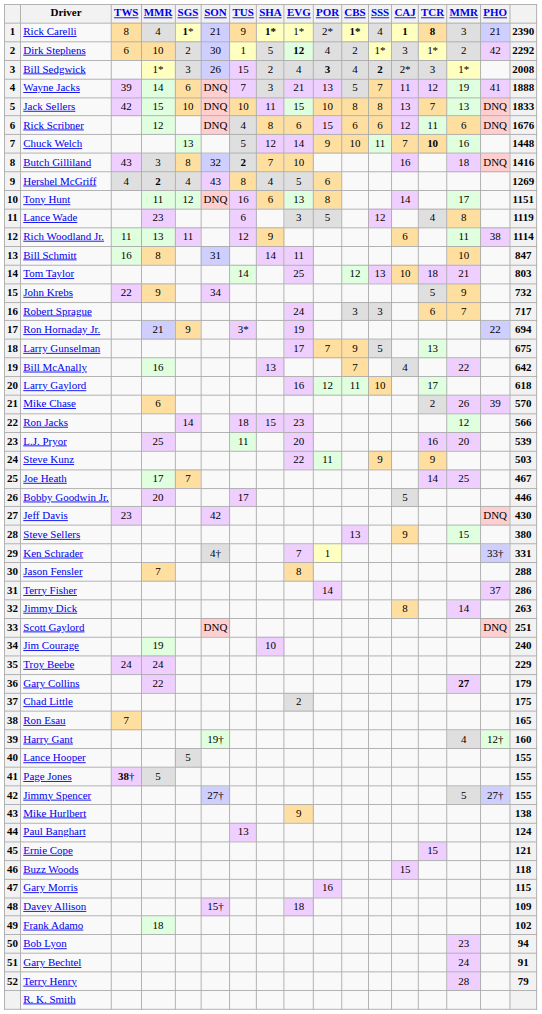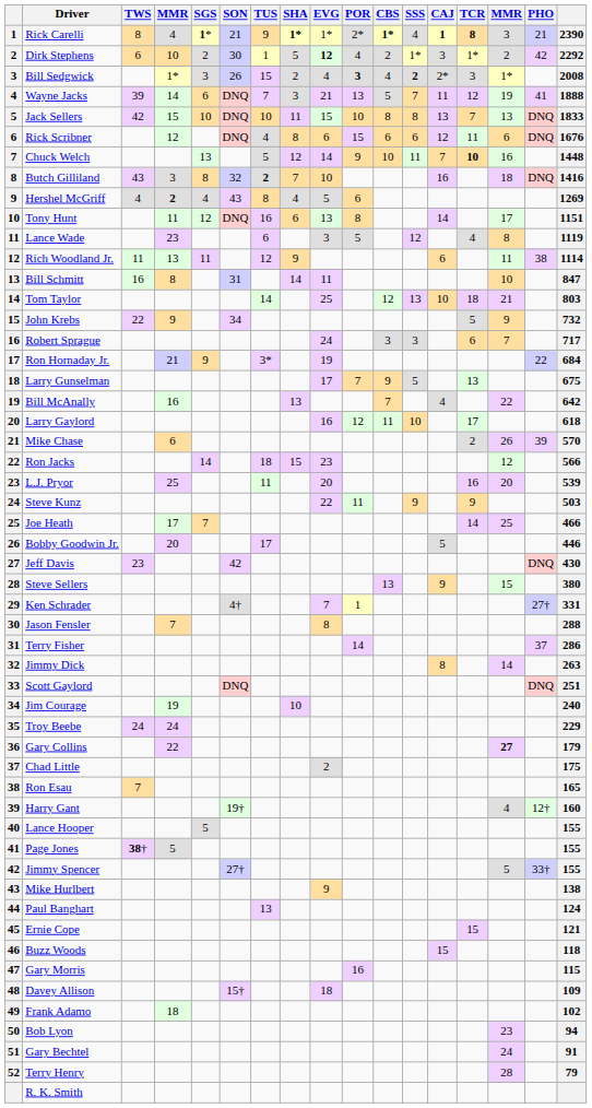 <table class="wikitable" style="font-size:77%; text-align:center">
 <tr>
 <th></th>
 <th>Driver</th>
 <th><a href='#'>TWS</a></th>
 <th><a href='#'>MMR</a></th>
 <th><a href='#'>SGS</a></th>
 <th><a href='#'>SON</a></th>
 <th><a href='#'>TUS</a></th>
 <th><a href='#'>SHA</a></th>
 <th><a href='#'>EVG</a></th>
 <th><a href='#'>POR</a></th>
 <th><a href='#'>CBS</a></th>
 <th><a href='#'>SSS</a></th>
 <th><a href='#'>CAJ</a></th>
 <th><a href='#'>TCR</a></th>
 <th><a href='#'>MMR</a></th>
 <th><a href='#'>PHO</a></th>
 <th></th>
 </tr>
 <tr>
 <th>1</th>
 <td align="left"><a href='#'>Rick Carelli</a></td>
 <td style="background-color:#FFDF9F";>8</td>
 <td style="background-color:#DFDFDF";>4</td>
 <td style="background-color:#FFFFBF";><strong>1</strong>*</td>
 <td style="background-color:#CFCFFF";>21</td>
 <td style="background-color:#FFDF9F";>9</td>
 <td style="background-color:#FFFFBF";><strong>1*</strong></td>
 <td style="background-color:#FFFFBF";>1*</td>
 <td style="background-color:#DFDFDF";>2*</td>
 <td style="background-color:#FFFFBF";><strong>1*</strong></td>
 <td style="background-color:#DFDFDF";>4</td>
 <td style="background-color:#FFFFBF";><strong>1</strong></td>
 <td style="background-color:#FFDF9F";><strong>8</strong></td>
 <td style="background-color:#DFDFDF";>3</td>
 <td style="background-color:#CFCFFF";>21</td>
 <th>2390</th>
 </tr>
 <tr>
 <th>2</th>
 <td align="left"><a href='#'>Dirk Stephens</a></td>
 <td style="background-color:#FFDF9F";>6</td>
 <td style="background-color:#FFDF9F";>10</td>
 <td style="background-color:#DFDFDF";>2</td>
 <td style="background-color:#CFCFFF";>30</td>
 <td style="background-color:#FFFFBF";>1</td>
 <td style="background-color:#DFDFDF";>5</td>
 <td style="background-color:#DFFFDF";><strong>12</strong></td>
 <td style="background-color:#DFDFDF";>4</td>
 <td style="background-color:#DFDFDF";>2</td>
 <td style="background-color:#FFFFBF";>1*</td>
 <td style="background-color:#DFDFDF";>3</td>
 <td style="background-color:#FFFFBF";>1*</td>
 <td style="background-color:#DFDFDF";>2</td>
 <td style="background-color:#EFCFFF";>42</td>
 <th>2292</th>
 </tr>
 <tr>
 <th>3</th>
 <td align="left"><a href='#'>Bill Sedgwick</a></td>
 <td></td>
 <td style="background-color:#FFFFBF";>1*</td>
 <td style="background-color:#DFDFDF";>3</td>
 <td style="background-color:#CFCFFF";>26</td>
 <td style="background-color:#EFCFFF";>15</td>
 <td style="background-color:#DFDFDF";>2</td>
 <td style="background-color:#DFDFDF";>4</td>
 <td style="background-color:#DFDFDF";><strong>3</strong></td>
 <td style="background-color:#DFDFDF";>4</td>
 <td style="background-color:#DFDFDF";><strong>2</strong></td>
 <td style="background-color:#DFDFDF";>2*</td>
 <td style="background-color:#DFDFDF";>3</td>
 <td style="background-color:#FFFFBF";>1*</td>
 <td></td>
 <th>2008</th>
 </tr>
 <tr>
 <th>4</th>
 <td align="left"><a href='#'>Wayne Jacks</a></td>
 <td style="background-color:#EFCFFF";>39</td>
 <td style="background-color:#DFFFDF";>14</td>
 <td style="background-color:#FFDF9F";>6</td>
 <td style="background-color:#FFCFCF";>DNQ</td>
 <td style="background-color:#EFCFFF";>7</td>
 <td style="background-color:#DFDFDF";>3</td>
 <td style="background-color:#EFCFFF";>21</td>
 <td style="background-color:#EFCFFF";>13</td>
 <td style="background-color:#DFDFDF";>5</td>
 <td style="background-color:#FFDF9F";>7</td>
 <td style="background-color:#EFCFFF";>11</td>
 <td style="background-color:#EFCFFF";>12</td>
 <td style="background-color:#DFFFDF";>19</td>
 <td style="background-color:#EFCFFF";>41</td>
 <th>1888</th>
 </tr>
 <tr>
 <th>5</th>
 <td align="left"><a href='#'>Jack Sellers</a></td>
 <td style="background-color:#EFCFFF";>42</td>
 <td style="background-color:#DFFFDF";>15</td>
 <td style="background-color:#FFDF9F";>10</td>
 <td style="background-color:#FFCFCF";>DNQ</td>
 <td style="background-color:#FFDF9F";>10</td>
 <td style="background-color:#EFCFFF";>11</td>
 <td style="background-color:#DFFFDF";>15</td>
 <td style="background-color:#FFDF9F";>10</td>
 <td style="background-color:#FFDF9F";>8</td>
 <td style="background-color:#FFDF9F";>8</td>
 <td style="background-color:#EFCFFF";>13</td>
 <td style="background-color:#FFDF9F";>7</td>
 <td style="background-color:#DFFFDF";>13</td>
 <td style="background-color:#FFCFCF";>DNQ</td>
 <th>1833</th>
 </tr>
 <tr>
 <th>6</th>
 <td align="left"><a href='#'>Rick Scribner</a></td>
 <td></td>
 <td style="background-color:#DFFFDF";>12</td>
 <td></td>
 <td style="background-color:#FFCFCF";>DNQ</td>
 <td style="background-color:#DFDFDF";>4</td>
 <td style="background-color:#FFDF9F";>8</td>
 <td style="background-color:#FFDF9F";>6</td>
 <td style="background-color:#EFCFFF";>15</td>
 <td style="background-color:#FFDF9F";>6</td>
 <td style="background-color:#FFDF9F";>6</td>
 <td style="background-color:#EFCFFF";>12</td>
 <td style="background-color:#DFFFDF";>11</td>
 <td style="background-color:#FFDF9F";>6</td>
 <td style="background-color:#FFCFCF";>DNQ</td>
 <th>1676</th>
 </tr>
 <tr>
 <th>7</th>
 <td align="left"><a href='#'>Chuck Welch</a></td>
 <td></td>
 <td></td>
 <td style="background-color:#DFFFDF";>13</td>
 <td></td>
 <td style="background-color:#DFDFDF";>5</td>
 <td style="background-color:#EFCFFF";>12</td>
 <td style="background-color:#EFCFFF";>14</td>
 <td style="background-color:#FFDF9F";>9</td>
 <td style="background-color:#FFDF9F";>10</td>
 <td style="background-color:#DFFFDF";>11</td>
 <td style="background-color:#FFDF9F";>7</td>
 <td style="background-color:#FFDF9F";><strong>10</strong></td>
 <td style="background-color:#DFFFDF";>16</td>
 <td></td>
 <th>1448</th>
 </tr>
 <tr>
 <th>8</th>
 <td align="left"><a href='#'>Butch Gilliland</a></td>
 <td style="background-color:#EFCFFF";>43</td>
 <td style="background-color:#DFDFDF";>3</td>
 <td style="background-color:#FFDF9F";>8</td>
 <td style="background-color:#CFCFFF";>32</td>
 <td style="background-color:#DFDFDF";><strong>2</strong></td>
 <td style="background-color:#FFDF9F";>7</td>
 <td style="background-color:#FFDF9F";>10</td>
 <td></td>
 <td></td>
 <td></td>
 <td style="background-color:#EFCFFF";>16</td>
 <td></td>
 <td style="background-color:#EFCFFF";>18</td>
 <td style="background-color:#FFCFCF";>DNQ</td>
 <th>1416</th>
 </tr>
 <tr>
 <th>9</th>
 <td align="left"><a href='#'>Hershel McGriff</a></td>
 <td style="background-color:#DFDFDF";>4</td>
 <td style="background-color:#DFDFDF";><strong>2</strong></td>
 <td style="background-color:#DFDFDF";>4</td>
 <td style="background-color:#EFCFFF";>43</td>
 <td style="background-color:#FFDF9F";>8</td>
 <td style="background-color:#DFDFDF";>4</td>
 <td style="background-color:#DFDFDF";>5</td>
 <td style="background-color:#FFDF9F";>6</td>
 <td></td>
 <td></td>
 <td></td>
 <td></td>
 <td></td>
 <td></td>
 <th>1269</th>
 </tr>
 <tr>
 <th>10</th>
 <td align="left"><a href='#'>Tony Hunt</a></td>
 <td></td>
 <td style="background-color:#DFFFDF";>11</td>
 <td style="background-color:#DFFFDF";>12</td>
 <td style="background-color:#FFCFCF";>DNQ</td>
 <td style="background-color:#EFCFFF";>16</td>
 <td style="background-color:#FFDF9F";>6</td>
 <td style="background-color:#DFFFDF";>13</td>
 <td style="background-color:#FFDF9F";>8</td>
 <td></td>
 <td></td>
 <td style="background-color:#EFCFFF";>14</td>
 <td></td>
 <td style="background-color:#DFFFDF";>17</td>
 <td></td>
 <th>1151</th>
 </tr>
 <tr>
 <th>11</th>
 <td align="left"><a href='#'>Lance Wade</a></td>
 <td></td>
 <td style="background-color:#EFCFFF";>23</td>
 <td></td>
 <td></td>
 <td style="background-color:#EFCFFF";>6</td>
 <td></td>
 <td style="background-color:#DFDFDF";>3</td>
 <td style="background-color:#DFDFDF";>5</td>
 <td></td>
 <td style="background-color:#EFCFFF";>12</td>
 <td></td>
 <td style="background-color:#DFDFDF";>4</td>
 <td style="background-color:#FFDF9F";>8</td>
 <td></td>
 <th>1119</th>
 </tr>
 <tr>
 <th>12</th>
 <td align="left"><a href='#'>Rich Woodland Jr.</a></td>
 <td style="background-color:#DFFFDF";>11</td>
 <td style="background-color:#DFFFDF";>13</td>
 <td style="background-color:#EFCFFF";>11</td>
 <td></td>
 <td style="background-color:#EFCFFF";>12</td>
 <td style="background-color:#FFDF9F";>9</td>
 <td></td>
 <td></td>
 <td></td>
 <td></td>
 <td style="background-color:#FFDF9F";>6</td>
 <td></td>
 <td style="background-color:#DFFFDF";>11</td>
 <td style="background-color:#EFCFFF";>38</td>
 <th>1114</th>
 </tr>
 <tr>
 <th>13</th>
 <td align="left"><a href='#'>Bill Schmitt</a></td>
 <td style="background-color:#DFFFDF";>16</td>
 <td style="background-color:#FFDF9F";>8</td>
 <td></td>
 <td style="background-color:#CFCFFF";>31</td>
 <td></td>
 <td style="background-color:#EFCFFF";>14</td>
 <td style="background-color:#EFCFFF";>11</td>
 <td></td>
 <td></td>
 <td></td>
 <td></td>
 <td></td>
 <td style="background-color:#FFDF9F";>10</td>
 <td></td>
 <th>847</th>
 </tr>
 <tr>
 <th>14</th>
 <td align="left"><a href='#'>Tom Taylor</a></td>
 <td></td>
 <td></td>
 <td></td>
 <td></td>
 <td style="background-color:#DFFFDF";>14</td>
 <td></td>
 <td style="background-color:#EFCFFF";>25</td>
 <td></td>
 <td style="background-color:#DFFFDF";>12</td>
 <td style="background-color:#EFCFFF";>13</td>
 <td style="background-color:#FFDF9F";>10</td>
 <td style="background-color:#EFCFFF";>18</td>
 <td style="background-color:#EFCFFF";>21</td>
 <td></td>
 <th>803</th>
 </tr>
 <tr>
 <th>15</th>
 <td align="left"><a href='#'>John Krebs</a></td>
 <td style="background-color:#EFCFFF";>22</td>
 <td style="background-color:#FFDF9F";>9</td>
 <td></td>
 <td style="background-color:#EFCFFF";>34</td>
 <td></td>
 <td></td>
 <td></td>
 <td></td>
 <td></td>
 <td></td>
 <td></td>
 <td style="background-color:#DFDFDF";>5</td>
 <td style="background-color:#FFDF9F";>9</td>
 <td></td>
 <th>732</th>
 </tr>
 <tr>
 <th>16</th>
 <td align="left"><a href='#'>Robert Sprague</a></td>
 <td></td>
 <td></td>
 <td></td>
 <td></td>
 <td></td>
 <td></td>
 <td style="background-color:#EFCFFF";>24</td>
 <td></td>
 <td style="background-color:#DFDFDF";>3</td>
 <td style="background-color:#DFDFDF";>3</td>
 <td></td>
 <td style="background-color:#FFDF9F";>6</td>
 <td style="background-color:#FFDF9F";>7</td>
 <td></td>
 <th>717</th>
 </tr>
 <tr>
 <th>17</th>
 <td align="left"><a href='#'>Ron Hornaday Jr.</a></td>
 <td></td>
 <td style="background-color:#CFCFFF";>21</td>
 <td style="background-color:#FFDF9F";>9</td>
 <td></td>
 <td style="background-color:#EFCFFF";>3*</td>
 <td></td>
 <td style="background-color:#EFCFFF";>19</td>
 <td></td>
 <td></td>
 <td></td>
 <td></td>
 <td></td>
 <td></td>
 <td style="background-color:#CFCFFF";>22</td>
-<th>694</th>
+<th>684</th>
 </tr>
 <tr>
 <th>18</th>
 <td align="left"><a href='#'>Larry Gunselman</a></td>
 <td></td>
 <td></td>
 <td></td>
 <td></td>
 <td></td>
 <td></td>
 <td style="background-color:#EFCFFF";>17</td>
 <td style="background-color:#FFDF9F";>7</td>
 <td style="background-color:#FFDF9F";>9</td>
 <td style="background-color:#DFDFDF";>5</td>
 <td></td>
 <td style="background-color:#DFFFDF";>13</td>
 <td></td>
 <td></td>
 <th>675</th>
 </tr>
 <tr>
 <th>19</th>
 <td align="left"><a href='#'>Bill McAnally</a></td>
 <td></td>
 <td style="background-color:#DFFFDF";>16</td>
 <td></td>
 <td></td>
 <td></td>
 <td style="background-color:#EFCFFF";>13</td>
 <td></td>
 <td></td>
 <td style="background-color:#FFDF9F";>7</td>
 <td></td>
 <td style="background-color:#DFDFDF";>4</td>
 <td></td>
 <td style="background-color:#EFCFFF";>22</td>
 <td></td>
 <th>642</th>
 </tr>
 <tr>
 <th>20</th>
 <td align="left"><a href='#'>Larry Gaylord</a></td>
 <td></td>
 <td></td>
 <td></td>
 <td></td>
 <td></td>
 <td></td>
 <td style="background-color:#EFCFFF";>16</td>
 <td style="background-color:#DFFFDF";>12</td>
 <td style="background-color:#DFFFDF";>11</td>
 <td style="background-color:#FFDF9F";>10</td>
 <td></td>
 <td style="background-color:#DFFFDF";>17</td>
 <td></td>
 <td></td>
 <th>618</th>
 </tr>
 <tr>
 <th>21</th>
 <td align="left"><a href='#'>Mike Chase</a></td>
 <td></td>
 <td style="background-color:#FFDF9F";>6</td>
 <td></td>
 <td></td>
 <td></td>
 <td></td>
 <td></td>
 <td></td>
 <td></td>
 <td></td>
 <td></td>
 <td style="background-color:#DFDFDF";>2</td>
 <td style="background-color:#EFCFFF";>26</td>
 <td style="background-color:#EFCFFF";>39</td>
 <th>570</th>
 </tr>
 <tr>
 <th>22</th>
 <td align="left"><a href='#'>Ron Jacks</a></td>
 <td></td>
 <td></td>
 <td style="background-color:#EFCFFF";>14</td>
 <td></td>
 <td style="background-color:#EFCFFF";>18</td>
 <td style="background-color:#EFCFFF";>15</td>
 <td style="background-color:#EFCFFF";>23</td>
 <td></td>
 <td></td>
 <td></td>
 <td></td>
 <td></td>
 <td style="background-color:#DFFFDF";>12</td>
 <td></td>
 <th>566</th>
 </tr>
 <tr>
 <th>23</th>
 <td align="left"><a href='#'>L.J. Pryor</a></td>
 <td></td>
 <td style="background-color:#EFCFFF";>25</td>
 <td></td>
 <td></td>
 <td style="background-color:#DFFFDF";>11</td>
 <td></td>
 <td style="background-color:#EFCFFF";>20</td>
 <td></td>
 <td></td>
 <td></td>
 <td></td>
 <td style="background-color:#EFCFFF";>16</td>
 <td style="background-color:#EFCFFF";>20</td>
 <td></td>
 <th>539</th>
 </tr>
 <tr>
 <th>24</th>
 <td align="left"><a href='#'>Steve Kunz</a></td>
 <td></td>
 <td></td>
 <td></td>
 <td></td>
 <td></td>
 <td></td>
 <td style="background-color:#EFCFFF";>22</td>
 <td style="background-color:#DFFFDF";>11</td>
 <td></td>
 <td style="background-color:#FFDF9F";>9</td>
 <td></td>
 <td style="background-color:#FFDF9F";>9</td>
 <td></td>
 <td></td>
 <th>503</th>
 </tr>
 <tr>
 <th>25</th>
 <td align="left"><a href='#'>Joe Heath</a></td>
 <td></td>
 <td style="background-color:#DFFFDF";>17</td>
 <td style="background-color:#FFDF9F";>7</td>
 <td></td>
 <td></td>
 <td></td>
 <td></td>
 <td></td>
 <td></td>
 <td></td>
 <td></td>
 <td style="background-color:#EFCFFF";>14</td>
 <td style="background-color:#EFCFFF";>25</td>
 <td></td>
-<th>467</th>
+<th>466</th>
 </tr>
 <tr>
 <th>26</th>
 <td align="left"><a href='#'>Bobby Goodwin Jr.</a></td>
 <td></td>
 <td style="background-color:#EFCFFF";>20</td>
 <td></td>
 <td></td>
 <td style="background-color:#EFCFFF";>17</td>
 <td></td>
 <td></td>
 <td></td>
 <td></td>
 <td></td>
 <td style="background-color:#DFDFDF";>5</td>
 <td></td>
 <td></td>
 <td></td>
 <th>446</th>
 </tr>
 <tr>
 <th>27</th>
 <td align="left"><a href='#'>Jeff Davis</a></td>
 <td style="background-color:#EFCFFF";>23</td>
 <td></td>
 <td></td>
 <td style="background-color:#EFCFFF";>42</td>
 <td></td>
 <td></td>
 <td></td>
 <td></td>
 <td></td>
 <td></td>
 <td></td>
 <td></td>
 <td></td>
 <td style="background-color:#FFCFCF";>DNQ</td>
 <th>430</th>
 </tr>
 <tr>
 <th>28</th>
 <td align="left"><a href='#'>Steve Sellers</a></td>
 <td></td>
 <td></td>
 <td></td>
 <td></td>
 <td></td>
 <td></td>
 <td></td>
 <td></td>
 <td style="background-color:#EFCFFF";>13</td>
 <td></td>
 <td style="background-color:#FFDF9F";>9</td>
 <td></td>
 <td style="background-color:#DFFFDF";>15</td>
 <td></td>
 <th>380</th>
 </tr>
 <tr>
 <th>29</th>
 <td align="left"><a href='#'>Ken Schrader</a></td>
 <td></td>
 <td></td>
 <td></td>
 <td style="background-color:#DFDFDF";>4†</td>
 <td></td>
 <td></td>
 <td style="background-color:#EFCFFF";>7</td>
 <td style="background-color:#FFFFBF";>1</td>
 <td></td>
 <td></td>
 <td></td>
 <td></td>
 <td></td>
-<td style="background-color:#CFCFFF";>33†</td>
+<td style="background-color:#CFCFFF";>27†</td>
 <th>331</th>
 </tr>
 <tr>
 <th>30</th>
 <td align="left"><a href='#'>Jason Fensler</a></td>
 <td></td>
 <td style="background-color:#FFDF9F";>7</td>
 <td></td>
 <td></td>
 <td></td>
 <td></td>
 <td style="background-color:#FFDF9F";>8</td>
 <td></td>
 <td></td>
 <td></td>
 <td></td>
 <td></td>
 <td></td>
 <td></td>
 <th>288</th>
 </tr>
 <tr>
 <th>31</th>
 <td align="left"><a href='#'>Terry Fisher</a></td>
 <td></td>
 <td></td>
 <td></td>
 <td></td>
 <td></td>
 <td></td>
 <td></td>
 <td style="background-color:#EFCFFF";>14</td>
 <td></td>
 <td></td>
 <td></td>
 <td></td>
 <td></td>
 <td style="background-color:#EFCFFF";>37</td>
 <th>286</th>
 </tr>
 <tr>
 <th>32</th>
 <td align="left"><a href='#'>Jimmy Dick</a></td>
 <td></td>
 <td></td>
 <td></td>
 <td></td>
 <td></td>
 <td></td>
 <td></td>
 <td></td>
 <td></td>
 <td></td>
 <td style="background-color:#FFDF9F";>8</td>
 <td></td>
 <td style="background-color:#EFCFFF";>14</td>
 <td></td>
 <th>263</th>
 </tr>
 <tr>
 <th>33</th>
 <td align="left"><a href='#'>Scott Gaylord</a></td>
 <td></td>
 <td></td>
 <td></td>
 <td style="background-color:#FFCFCF";>DNQ</td>
 <td></td>
 <td></td>
 <td></td>
 <td></td>
 <td></td>
 <td></td>
 <td></td>
 <td></td>
 <td></td>
 <td style="background-color:#FFCFCF";>DNQ</td>
 <th>251</th>
 </tr>
 <tr>
 <th>34</th>
 <td align="left"><a href='#'>Jim Courage</a></td>
 <td></td>
 <td style="background-color:#DFFFDF";>19</td>
 <td></td>
 <td></td>
 <td></td>
 <td style="background-color:#EFCFFF";>10</td>
 <td></td>
 <td></td>
 <td></td>
 <td></td>
 <td></td>
 <td></td>
 <td></td>
 <td></td>
 <th>240</th>
 </tr>
 <tr>
 <th>35</th>
 <td align="left"><a href='#'>Troy Beebe</a></td>
 <td style="background-color:#EFCFFF";>24</td>
 <td style="background-color:#EFCFFF";>24</td>
 <td></td>
 <td></td>
 <td></td>
 <td></td>
 <td></td>
 <td></td>
 <td></td>
 <td></td>
 <td></td>
 <td></td>
 <td></td>
 <td></td>
 <th>229</th>
 </tr>
 <tr>
 <th>36</th>
 <td align="left"><a href='#'>Gary Collins</a></td>
 <td></td>
 <td style="background-color:#EFCFFF";>22</td>
 <td></td>
 <td></td>
 <td></td>
 <td></td>
 <td></td>
 <td></td>
 <td></td>
 <td></td>
 <td></td>
 <td></td>
 <td style="background-color:#EFCFFF";><strong>27</strong></td>
 <td></td>
 <th>179</th>
 </tr>
 <tr>
 <th>37</th>
 <td align="left"><a href='#'>Chad Little</a></td>
 <td></td>
 <td></td>
 <td></td>
 <td></td>
 <td></td>
 <td></td>
 <td style="background-color:#DFDFDF";>2</td>
 <td></td>
 <td></td>
 <td></td>
 <td></td>
 <td></td>
 <td></td>
 <td></td>
 <th>175</th>
 </tr>
 <tr>
 <th>38</th>
 <td align="left"><a href='#'>Ron Esau</a></td>
 <td style="background-color:#FFDF9F";>7</td>
 <td></td>
 <td></td>
 <td></td>
 <td></td>
 <td></td>
 <td></td>
 <td></td>
 <td></td>
 <td></td>
 <td></td>
 <td></td>
 <td></td>
 <td></td>
 <th>165</th>
 </tr>
 <tr>
 <th>39</th>
 <td align="left"><a href='#'>Harry Gant</a></td>
 <td></td>
 <td></td>
 <td></td>
 <td style="background-color:#DFFFDF";>19†</td>
 <td></td>
 <td></td>
 <td></td>
 <td></td>
 <td></td>
 <td></td>
 <td></td>
 <td></td>
 <td style="background-color:#DFDFDF";>4</td>
 <td style="background-color:#DFFFDF";>12†</td>
 <th>160</th>
 </tr>
 <tr>
 <th>40</th>
 <td align="left"><a href='#'>Lance Hooper</a></td>
 <td></td>
 <td></td>
 <td style="background-color:#DFDFDF";>5</td>
 <td></td>
 <td></td>
 <td></td>
 <td></td>
 <td></td>
 <td></td>
 <td></td>
 <td></td>
 <td></td>
 <td></td>
 <td></td>
 <th>155</th>
 </tr>
 <tr>
 <th>41</th>
 <td align="left"><a href='#'>Page Jones</a></td>
 <td style="background-color:#EFCFFF";><strong>38</strong>†</td>
 <td style="background-color:#DFDFDF";>5</td>
 <td></td>
 <td></td>
 <td></td>
 <td></td>
 <td></td>
 <td></td>
 <td></td>
 <td></td>
 <td></td>
 <td></td>
 <td></td>
 <td></td>
 <th>155</th>
 </tr>
 <tr>
 <th>42</th>
 <td align="left"><a href='#'>Jimmy Spencer</a></td>
 <td></td>
 <td></td>
 <td></td>
 <td style="background-color:#CFCFFF";>27†</td>
 <td></td>
 <td></td>
 <td></td>
 <td></td>
 <td></td>
 <td></td>
 <td></td>
 <td></td>
 <td style="background-color:#DFDFDF";>5</td>
-<td style="background-color:#CFCFFF";>27†</td>
+<td style="background-color:#CFCFFF";>33†</td>
 <th>155</th>
 </tr>
 <tr>
 <th>43</th>
 <td align="left"><a href='#'>Mike Hurlbert</a></td>
 <td></td>
 <td></td>
 <td></td>
 <td></td>
 <td></td>
 <td></td>
 <td style="background-color:#FFDF9F";>9</td>
 <td></td>
 <td></td>
 <td></td>
 <td></td>
 <td></td>
 <td></td>
 <td></td>
 <th>138</th>
 </tr>
 <tr>
 <th>44</th>
 <td align="left"><a href='#'>Paul Banghart</a></td>
 <td></td>
 <td></td>
 <td></td>
 <td></td>
 <td style="background-color:#EFCFFF";>13</td>
 <td></td>
 <td></td>
 <td></td>
 <td></td>
 <td></td>
 <td></td>
 <td></td>
 <td></td>
 <td></td>
 <th>124</th>
 </tr>
 <tr>
 <th>45</th>
 <td align="left"><a href='#'>Ernie Cope</a></td>
 <td></td>
 <td></td>
 <td></td>
 <td></td>
 <td></td>
 <td></td>
 <td></td>
 <td></td>
 <td></td>
 <td></td>
 <td></td>
 <td style="background-color:#EFCFFF";>15</td>
 <td></td>
 <td></td>
 <th>121</th>
 </tr>
 <tr>
 <th>46</th>
 <td align="left"><a href='#'>Buzz Woods</a></td>
 <td></td>
 <td></td>
 <td></td>
 <td></td>
 <td></td>
 <td></td>
 <td></td>
 <td></td>
 <td></td>
 <td></td>
 <td style="background-color:#EFCFFF";>15</td>
 <td></td>
 <td></td>
 <td></td>
 <th>118</th>
 </tr>
 <tr>
 <th>47</th>
 <td align="left"><a href='#'>Gary Morris</a></td>
 <td></td>
 <td></td>
 <td></td>
 <td></td>
 <td></td>
 <td></td>
 <td></td>
 <td style="background-color:#EFCFFF";>16</td>
 <td></td>
 <td></td>
 <td></td>
 <td></td>
 <td></td>
 <td></td>
 <th>115</th>
 </tr>
 <tr>
 <th>48</th>
 <td align="left"><a href='#'>Davey Allison</a></td>
 <td></td>
 <td></td>
 <td></td>
 <td style="background-color:#EFCFFF";>15†</td>
 <td></td>
 <td></td>
 <td style="background-color:#EFCFFF";>18</td>
 <td></td>
 <td></td>
 <td></td>
 <td></td>
 <td></td>
 <td></td>
 <td></td>
 <th>109</th>
 </tr>
 <tr>
 <th>49</th>
 <td align="left"><a href='#'>Frank Adamo</a></td>
 <td></td>
 <td style="background-color:#DFFFDF";>18</td>
 <td></td>
 <td></td>
 <td></td>
 <td></td>
 <td></td>
 <td></td>
 <td></td>
 <td></td>
 <td></td>
 <td></td>
 <td></td>
 <td></td>
 <th>102</th>
 </tr>
 <tr>
 <th>50</th>
 <td align="left"><a href='#'>Bob Lyon</a></td>
 <td></td>
 <td></td>
 <td></td>
 <td></td>
 <td></td>
 <td></td>
 <td></td>
 <td></td>
 <td></td>
 <td></td>
 <td></td>
 <td></td>
 <td style="background-color:#EFCFFF";>23</td>
 <td></td>
 <th>94</th>
 </tr>
 <tr>
 <th>51</th>
 <td align="left"><a href='#'>Gary Bechtel</a></td>
 <td></td>
 <td></td>
 <td></td>
 <td></td>
 <td></td>
 <td></td>
 <td></td>
 <td></td>
 <td></td>
 <td></td>
 <td></td>
 <td></td>
 <td style="background-color:#EFCFFF";>24</td>
 <td></td>
 <th>91</th>
 </tr>
 <tr>
 <th>52</th>
 <td align="left"><a href='#'>Terry Henry</a></td>
 <td></td>
 <td></td>
 <td></td>
 <td></td>
 <td></td>
 <td></td>
 <td></td>
 <td></td>
 <td></td>
 <td></td>
 <td></td>
 <td></td>
 <td style="background-color:#EFCFFF";>28</td>
 <td></td>
 <th>79</th>
 </tr>
 <tr>
 <th></th>
 <td align="left"><a href='#'>R. K. Smith</a></td>
 <td></td>
 <td></td>
 <td></td>
 <td></td>
 <td></td>
 <td></td>
 <td></td>
 <td></td>
 <td></td>
 <td></td>
 <td></td>
 <td></td>
 <td></td>
 <td></td>
 <th></th>
 </tr>
 </table>
